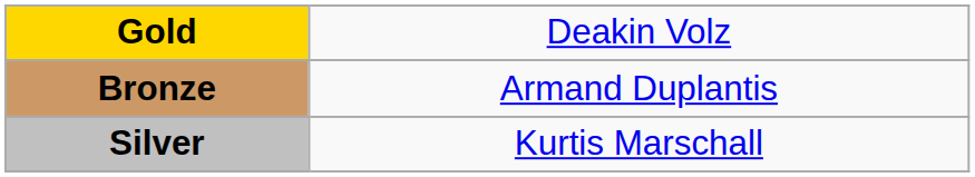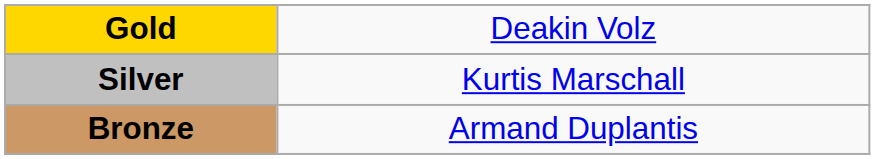 <table class="wikitable" style=" text-align:center; " width="35%">
 <tr>
 <td style="background:gold"><strong>Gold</strong></td>
 <td><a href='#'>Deakin Volz</a> <br><small></small></td>
 </tr>
 <tr>
+<td style="background:silver"><strong>Silver</strong></td>
+<td><a href='#'>Kurtis Marschall</a><br><small> </small></td>
+</tr>
+<tr>
 <td style="background:#cc9966"><strong>Bronze</strong></td>
 <td><a href='#'>Armand Duplantis</a> <br><small></small></td>
 </tr>
-<tr>
-<td style="background:silver"><strong>Silver</strong></td>
-<td><a href='#'>Kurtis Marschall</a><br><small> </small></td>
-</tr>
 </table>
